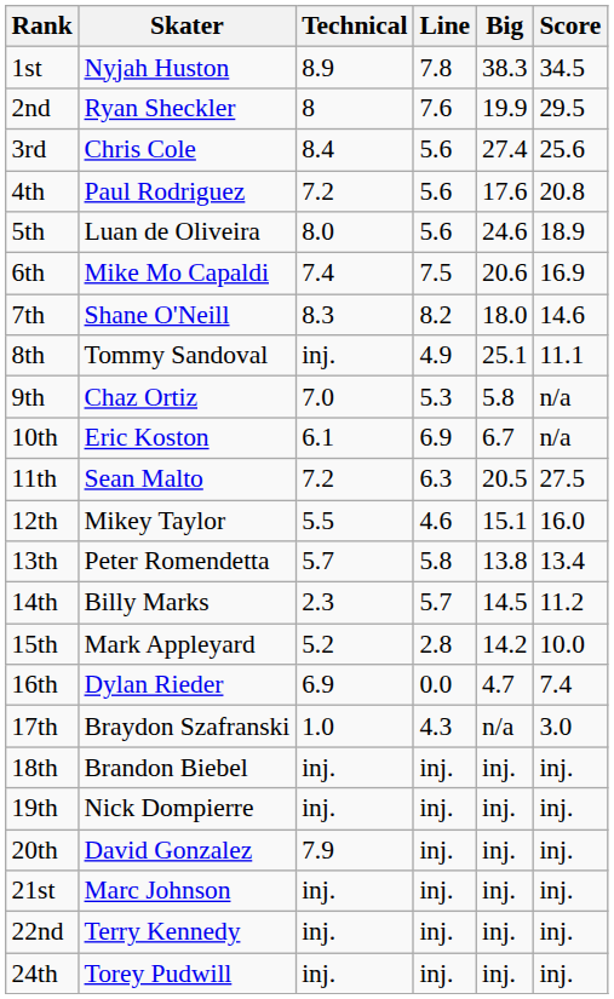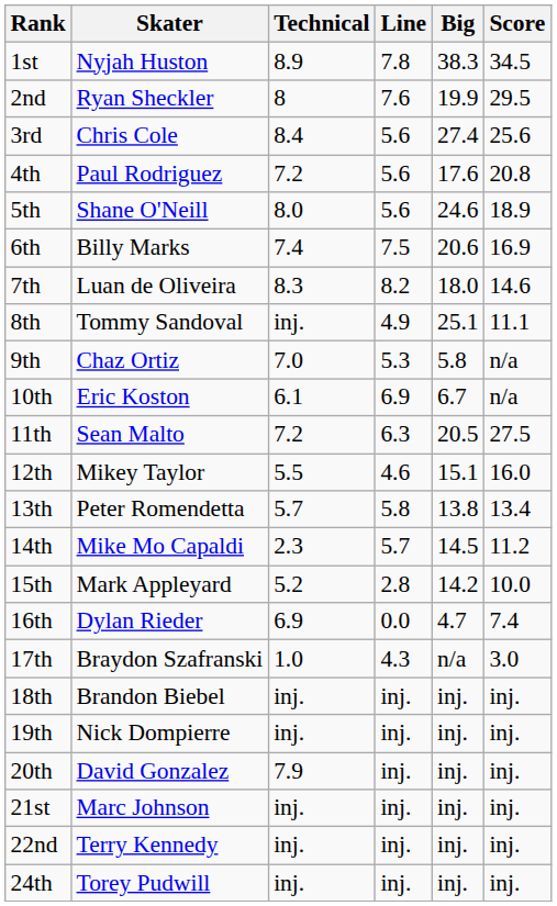 <table class="wikitable">
 <tr>
 <th>Rank</th>
 <th>Skater</th>
 <th>Technical</th>
 <th>Line</th>
 <th>Big</th>
 <th>Score</th>
 </tr>
 <tr>
 <td>1st</td>
 <td><a href='#'>Nyjah Huston</a></td>
 <td>8.9</td>
 <td>7.8</td>
 <td>38.3</td>
 <td>34.5</td>
 </tr>
 <tr>
 <td>2nd</td>
 <td><a href='#'>Ryan Sheckler</a></td>
 <td>8</td>
 <td>7.6</td>
 <td>19.9</td>
 <td>29.5</td>
 </tr>
 <tr>
 <td>3rd</td>
 <td><a href='#'>Chris Cole</a></td>
 <td>8.4</td>
 <td>5.6</td>
 <td>27.4</td>
 <td>25.6</td>
 </tr>
 <tr>
 <td>4th</td>
 <td><a href='#'>Paul Rodriguez</a></td>
 <td>7.2</td>
 <td>5.6</td>
 <td>17.6</td>
 <td>20.8</td>
 </tr>
 <tr>
 <td>5th</td>
-<td>Luan de Oliveira</td>
+<td><a href='#'>Shane O'Neill</a></td>
 <td>8.0</td>
 <td>5.6</td>
 <td>24.6</td>
 <td>18.9</td>
 </tr>
 <tr>
 <td>6th</td>
-<td><a href='#'>Mike Mo Capaldi</a></td>
+<td>Billy Marks</td>
 <td>7.4</td>
 <td>7.5</td>
 <td>20.6</td>
 <td>16.9</td>
 </tr>
 <tr>
 <td>7th</td>
-<td><a href='#'>Shane O'Neill</a></td>
+<td>Luan de Oliveira</td>
 <td>8.3</td>
 <td>8.2</td>
 <td>18.0</td>
 <td>14.6</td>
 </tr>
 <tr>
 <td>8th</td>
 <td>Tommy Sandoval</td>
 <td>inj.</td>
 <td>4.9</td>
 <td>25.1</td>
 <td>11.1</td>
 </tr>
 <tr>
 <td>9th</td>
 <td><a href='#'>Chaz Ortiz</a></td>
 <td>7.0</td>
 <td>5.3</td>
 <td>5.8</td>
 <td>n/a</td>
 </tr>
 <tr>
 <td>10th</td>
 <td><a href='#'>Eric Koston</a></td>
 <td>6.1</td>
 <td>6.9</td>
 <td>6.7</td>
 <td>n/a</td>
 </tr>
 <tr>
 <td>11th</td>
 <td><a href='#'>Sean Malto</a></td>
 <td>7.2</td>
 <td>6.3</td>
 <td>20.5</td>
 <td>27.5</td>
 </tr>
 <tr>
 <td>12th</td>
 <td>Mikey Taylor</td>
 <td>5.5</td>
 <td>4.6</td>
 <td>15.1</td>
 <td>16.0</td>
 </tr>
 <tr>
 <td>13th</td>
 <td>Peter Romendetta</td>
 <td>5.7</td>
 <td>5.8</td>
 <td>13.8</td>
 <td>13.4</td>
 </tr>
 <tr>
 <td>14th</td>
-<td>Billy Marks</td>
+<td><a href='#'>Mike Mo Capaldi</a></td>
 <td>2.3</td>
 <td>5.7</td>
 <td>14.5</td>
 <td>11.2</td>
 </tr>
 <tr>
 <td>15th</td>
 <td>Mark Appleyard</td>
 <td>5.2</td>
 <td>2.8</td>
 <td>14.2</td>
 <td>10.0</td>
 </tr>
 <tr>
 <td>16th</td>
 <td><a href='#'>Dylan Rieder</a></td>
 <td>6.9</td>
 <td>0.0</td>
 <td>4.7</td>
 <td>7.4</td>
 </tr>
 <tr>
 <td>17th</td>
 <td>Braydon Szafranski</td>
 <td>1.0</td>
 <td>4.3</td>
 <td>n/a</td>
 <td>3.0</td>
 </tr>
 <tr>
 <td>18th</td>
 <td>Brandon Biebel</td>
 <td>inj.</td>
 <td>inj.</td>
 <td>inj.</td>
 <td>inj.</td>
 </tr>
 <tr>
 <td>19th</td>
 <td>Nick Dompierre</td>
 <td>inj.</td>
 <td>inj.</td>
 <td>inj.</td>
 <td>inj.</td>
 </tr>
 <tr>
 <td>20th</td>
 <td><a href='#'>David Gonzalez</a></td>
 <td>7.9</td>
 <td>inj.</td>
 <td>inj.</td>
 <td>inj.</td>
 </tr>
 <tr>
 <td>21st</td>
 <td><a href='#'>Marc Johnson</a></td>
 <td>inj.</td>
 <td>inj.</td>
 <td>inj.</td>
 <td>inj.</td>
 </tr>
 <tr>
 <td>22nd</td>
 <td><a href='#'>Terry Kennedy</a></td>
 <td>inj.</td>
 <td>inj.</td>
 <td>inj.</td>
 <td>inj.</td>
 </tr>
 <tr>
 <td>24th</td>
 <td><a href='#'>Torey Pudwill</a></td>
 <td>inj.</td>
 <td>inj.</td>
 <td>inj.</td>
 <td>inj.</td>
 </tr>
 <tr>
 </tr>
 </table>
